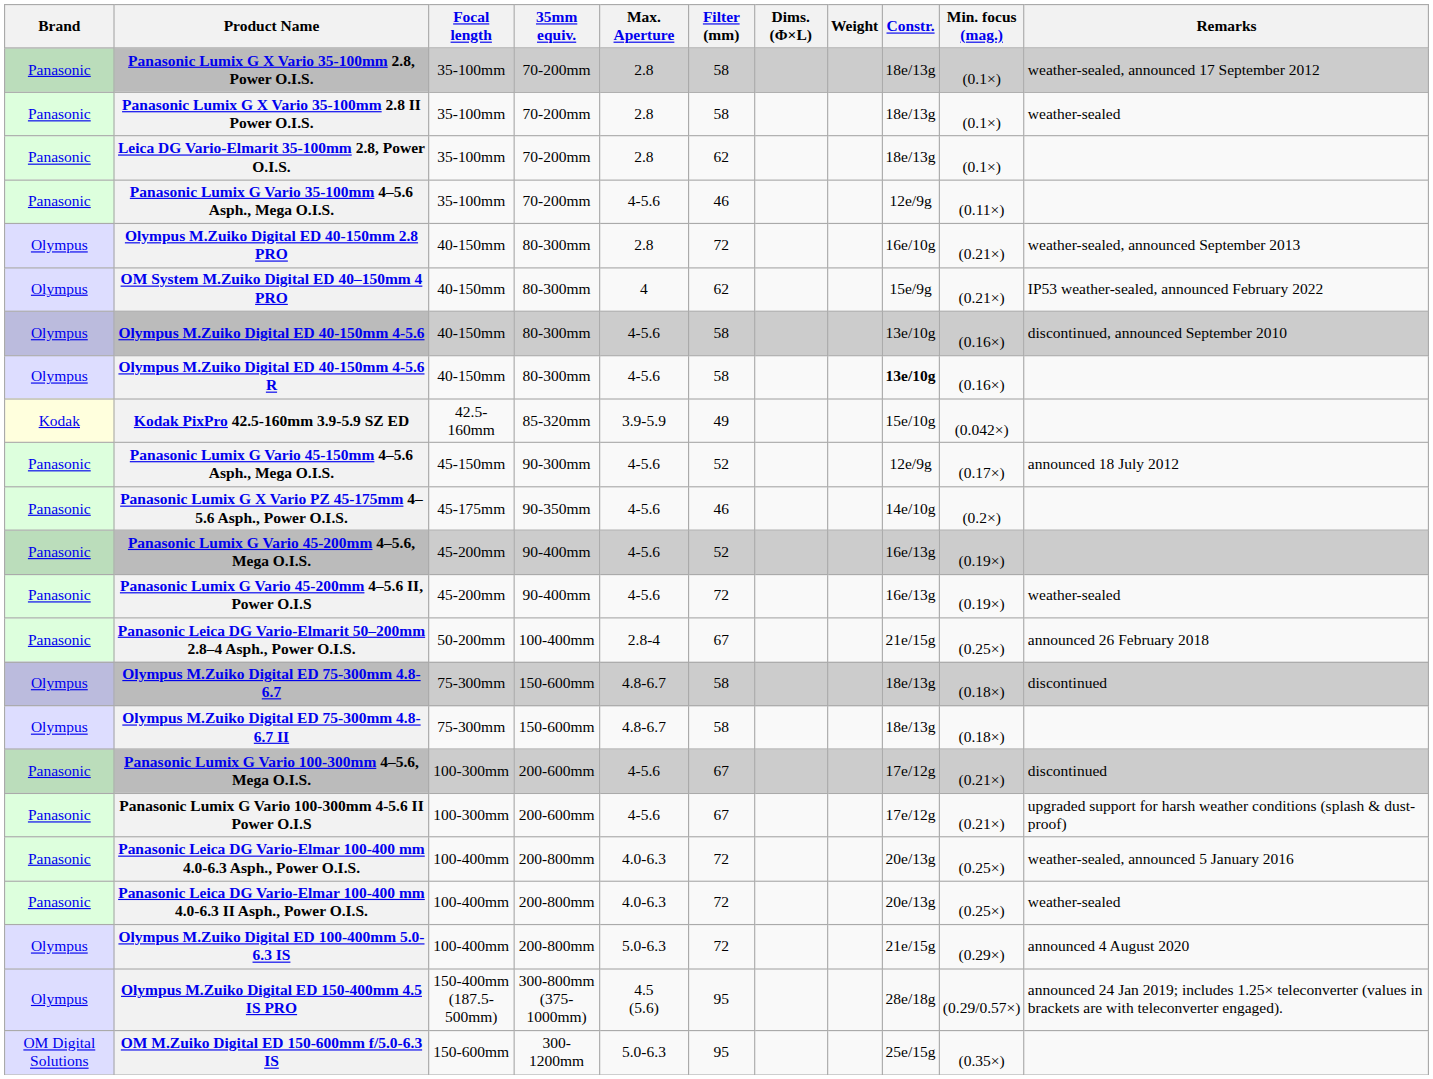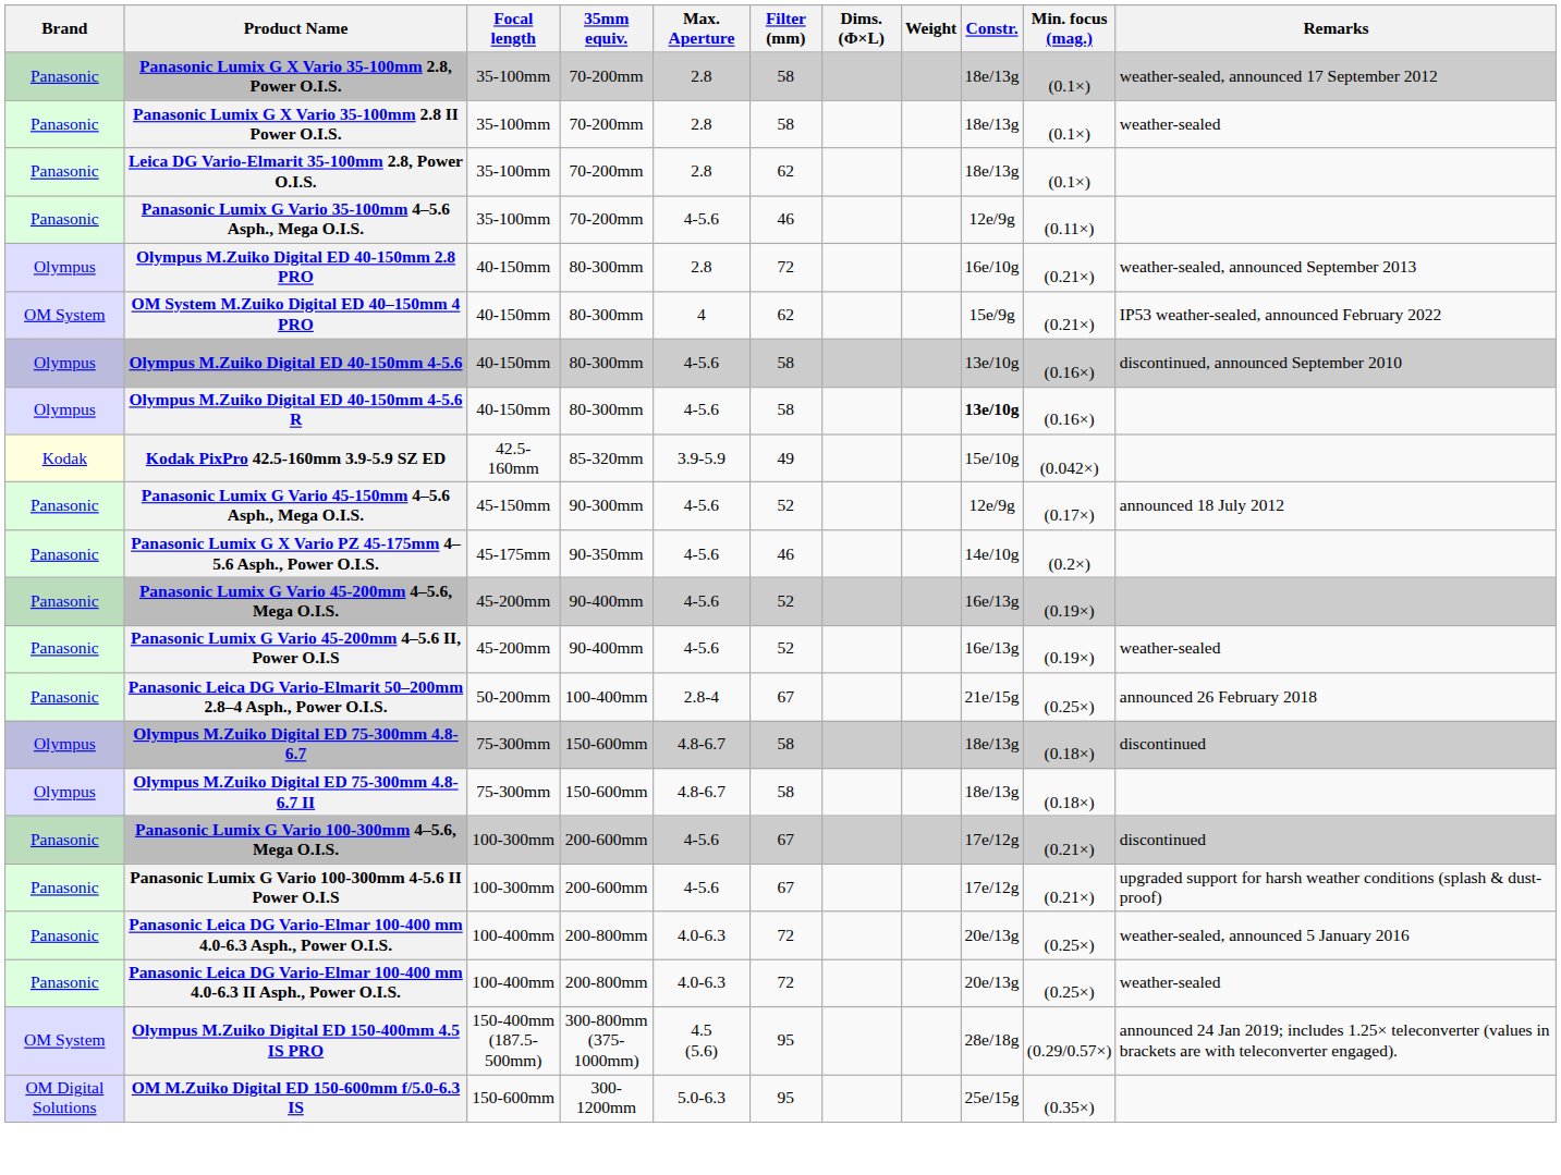 <table class="wikitable sortable" style="font-size:85%;text-align:center;">
 <tr>
 <th>Brand</th>
 <th>Product Name</th>
 <th><a href='#'>Focal length</a></th>
 <th><a href='#'>35mm equiv.</a></th>
 <th>Max. <a href='#'>Aperture</a></th>
 <th><a href='#'>Filter</a> (mm)</th>
 <th>Dims. (Φ×L)</th>
 <th>Weight</th>
 <th><a href='#'>Constr.</a></th>
 <th>Min. focus<br><a href='#'>(mag.)</a></th>
 <th class="unsortable">Remarks</th>
 </tr>
 <tr style="background:#ccc;">
 <td style="background:#bdb;"><a href='#'>Panasonic</a></td>
 <th style="background:#bbb;"><a href='#'>Panasonic Lumix G X Vario 35-100mm</a> 2.8, Power O.I.S.</th>
 <td>35-100mm</td>
 <td>70-200mm</td>
 <td>2.8</td>
 <td>58</td>
 <td></td>
 <td></td>
 <td>18e/13g</td>
 <td><br>(0.1×)</td>
 <td style="text-align:left;">weather-sealed, announced 17 September 2012</td>
 </tr>
 <tr>
 <td style="background:#dfd;"><a href='#'>Panasonic</a></td>
 <th><a href='#'>Panasonic Lumix G X Vario 35-100mm</a> 2.8 II Power O.I.S.</th>
 <td>35-100mm</td>
 <td>70-200mm</td>
 <td>2.8</td>
 <td>58</td>
 <td></td>
 <td></td>
 <td>18e/13g</td>
 <td><br>(0.1×)</td>
 <td style="text-align:left;">weather-sealed</td>
 </tr>
 <tr>
 <td style="background:#dfd;"><a href='#'>Panasonic</a></td>
 <th><a href='#'>Leica DG Vario-Elmarit 35-100mm</a> 2.8, Power O.I.S.</th>
 <td>35-100mm</td>
 <td>70-200mm</td>
 <td>2.8</td>
 <td>62</td>
 <td></td>
 <td></td>
 <td>18e/13g</td>
 <td><br>(0.1×)</td>
 <td style="text-align:left;"></td>
 </tr>
 <tr>
 <td style="background:#dfd;"><a href='#'>Panasonic</a></td>
 <th><a href='#'>Panasonic Lumix G Vario 35-100mm</a> 4–5.6 Asph., Mega O.I.S.</th>
 <td>35-100mm</td>
 <td>70-200mm</td>
 <td>4-5.6</td>
 <td>46</td>
 <td></td>
 <td></td>
 <td>12e/9g</td>
 <td><br>(0.11×)</td>
 <td style="text-align:left;"></td>
 </tr>
 <tr>
 <td style="background:#ddf;"><a href='#'>Olympus</a></td>
 <th><a href='#'>Olympus M.Zuiko Digital ED 40-150mm 2.8 PRO</a></th>
 <td>40-150mm</td>
 <td>80-300mm</td>
 <td>2.8</td>
 <td>72</td>
 <td></td>
 <td></td>
 <td>16e/10g</td>
 <td><br>(0.21×)</td>
 <td style="text-align:left;">weather-sealed, announced September 2013</td>
 </tr>
 <tr>
-<td style="background:#ddf;"><a href='#'>Olympus</a></td>
+<td style="background:#ddf;"><a href='#'>OM System</a></td>
 <th><a href='#'>OM System M.Zuiko Digital ED 40–150mm 4 PRO</a></th>
 <td>40-150mm</td>
 <td>80-300mm</td>
 <td>4</td>
 <td>62</td>
 <td></td>
 <td></td>
 <td>15e/9g</td>
 <td><br>(0.21×)</td>
 <td style="text-align:left;">IP53 weather-sealed, announced February 2022</td>
 </tr>
 <tr style="background: #ccc;">
 <td style="background:#bbd;"><a href='#'>Olympus</a></td>
 <th style="background: #bbb;"><a href='#'>Olympus M.Zuiko Digital ED 40-150mm 4-5.6</a></th>
 <td>40-150mm</td>
 <td>80-300mm</td>
 <td>4-5.6</td>
 <td>58</td>
 <td></td>
 <td></td>
 <td>13e/10g</td>
 <td><br>(0.16×)</td>
 <td style="text-align:left;">discontinued, announced September 2010</td>
 </tr>
 <tr>
 <td style="background:#ddf;"><a href='#'>Olympus</a></td>
 <th><a href='#'>Olympus M.Zuiko Digital ED 40-150mm 4-5.6 R</a></th>
 <td>40-150mm</td>
 <td>80-300mm</td>
 <td>4-5.6</td>
 <td>58</td>
 <td></td>
 <td></td>
 <td><strong>13e/10g</strong></td>
 <td><br>(0.16×)</td>
 <td style="text-align:left;"></td>
 </tr>
 <tr>
 <td style="background:#ffd;"><a href='#'>Kodak</a></td>
 <th><a href='#'>Kodak PixPro</a> 42.5-160mm 3.9-5.9 SZ ED</th>
 <td>42.5-160mm</td>
 <td>85-320mm</td>
 <td>3.9-5.9</td>
 <td>49</td>
 <td></td>
 <td></td>
 <td>15e/10g</td>
 <td><br>(0.042×)</td>
 <td style="text-align:left;"></td>
 </tr>
 <tr>
 <td style="background:#dfd;"><a href='#'>Panasonic</a></td>
 <th><a href='#'>Panasonic Lumix G Vario 45-150mm</a> 4–5.6 Asph., Mega O.I.S.</th>
 <td>45-150mm</td>
 <td>90-300mm</td>
 <td>4-5.6</td>
 <td>52</td>
 <td></td>
 <td></td>
 <td>12e/9g</td>
 <td><br>(0.17×)</td>
 <td style="text-align:left;">announced 18 July 2012</td>
 </tr>
 <tr>
 <td style="background:#dfd;"><a href='#'>Panasonic</a></td>
 <th><a href='#'>Panasonic Lumix G X Vario PZ 45-175mm</a> 4–5.6 Asph., Power O.I.S.</th>
 <td>45-175mm</td>
 <td>90-350mm</td>
 <td>4-5.6</td>
 <td>46</td>
 <td></td>
 <td></td>
 <td>14e/10g</td>
 <td><br>(0.2×)</td>
 <td style="text-align:left;"></td>
 </tr>
 <tr style="background: #ccc;">
 <td style="background:#bdb;"><a href='#'>Panasonic</a></td>
 <th style="background: #bbb;"><a href='#'>Panasonic Lumix G Vario 45-200mm</a> 4–5.6, Mega O.I.S.</th>
 <td>45-200mm</td>
 <td>90-400mm</td>
 <td>4-5.6</td>
 <td>52</td>
 <td></td>
 <td></td>
 <td>16e/13g</td>
 <td><br>(0.19×)</td>
 <td style="text-align:left;"></td>
 </tr>
 <tr>
 <td style="background:#dfd;"><a href='#'>Panasonic</a></td>
 <th><a href='#'>Panasonic Lumix G Vario 45-200mm</a> 4–5.6 II, Power O.I.S</th>
 <td>45-200mm</td>
 <td>90-400mm</td>
 <td>4-5.6</td>
-<td>72</td>
+<td>52</td>
 <td></td>
 <td></td>
 <td>16e/13g</td>
 <td><br>(0.19×)</td>
 <td style="text-align:left;">weather-sealed</td>
 </tr>
 <tr>
 <td style="background:#dfd;"><a href='#'>Panasonic</a></td>
 <th><a href='#'>Panasonic Leica DG Vario-Elmarit 50–200mm</a> 2.8–4 Asph., Power O.I.S.</th>
 <td>50-200mm</td>
 <td>100-400mm</td>
 <td>2.8-4</td>
 <td>67</td>
 <td></td>
 <td></td>
 <td>21e/15g</td>
 <td><br>(0.25×)</td>
 <td style="text-align:left;">announced 26 February 2018</td>
 </tr>
 <tr style="background: #ccc;">
 <td style="background:#bbd;"><a href='#'>Olympus</a></td>
 <th style="background: #bbb;"><a href='#'>Olympus M.Zuiko Digital ED 75-300mm 4.8-6.7</a></th>
 <td>75-300mm</td>
 <td>150-600mm</td>
 <td>4.8-6.7</td>
 <td>58</td>
 <td></td>
 <td></td>
 <td>18e/13g</td>
 <td><br>(0.18×)</td>
 <td style="text-align:left;">discontinued</td>
 </tr>
 <tr>
 <td style="background:#ddf;"><a href='#'>Olympus</a></td>
 <th><a href='#'>Olympus M.Zuiko Digital ED 75-300mm 4.8-6.7 II</a></th>
 <td>75-300mm</td>
 <td>150-600mm</td>
 <td>4.8-6.7</td>
 <td>58</td>
 <td></td>
 <td></td>
 <td>18e/13g</td>
 <td><br>(0.18×)</td>
 <td style="text-align:left;"></td>
 </tr>
 <tr style="background: #ccc;">
 <td style="background:#bdb;"><a href='#'>Panasonic</a></td>
 <th style="background: #bbb;"><a href='#'>Panasonic Lumix G Vario 100-300mm</a> 4–5.6, Mega O.I.S.</th>
 <td>100-300mm</td>
 <td>200-600mm</td>
 <td>4-5.6</td>
 <td>67</td>
 <td></td>
 <td></td>
 <td>17e/12g</td>
 <td><br>(0.21×)</td>
 <td style="text-align:left;">discontinued</td>
 </tr>
 <tr>
 <td style="background:#dfd;"><a href='#'>Panasonic</a></td>
 <th>Panasonic Lumix G Vario 100-300mm 4-5.6 II Power O.I.S</th>
 <td>100-300mm</td>
 <td>200-600mm</td>
 <td>4-5.6</td>
 <td>67</td>
 <td></td>
 <td></td>
 <td>17e/12g</td>
 <td><br>(0.21×)</td>
 <td style="text-align:left;">upgraded support for harsh weather conditions (splash & dust-proof)</td>
 </tr>
 <tr>
 <td style="background:#dfd;"><a href='#'>Panasonic</a></td>
 <th><a href='#'>Panasonic Leica DG Vario-Elmar 100-400 mm</a> 4.0-6.3 Asph., Power O.I.S.</th>
 <td>100-400mm</td>
 <td>200-800mm</td>
 <td>4.0-6.3</td>
 <td>72</td>
 <td></td>
 <td></td>
 <td>20e/13g</td>
 <td><br>(0.25×)</td>
 <td style="text-align:left;">weather-sealed, announced 5 January 2016</td>
 </tr>
 <tr>
 <td style="background:#dfd;"><a href='#'>Panasonic</a></td>
 <th><a href='#'>Panasonic Leica DG Vario-Elmar 100-400 mm</a> 4.0-6.3 II Asph., Power O.I.S.</th>
 <td>100-400mm</td>
 <td>200-800mm</td>
 <td>4.0-6.3</td>
 <td>72</td>
 <td></td>
 <td></td>
 <td>20e/13g</td>
 <td><br>(0.25×)</td>
 <td style="text-align:left;">weather-sealed</td>
 </tr>
 <tr>
-<td style="background:#ddf;"><a href='#'>Olympus</a></td>
-<th><a href='#'>Olympus M.Zuiko Digital ED 100-400mm 5.0-6.3 IS</a></th>
-<td>100-400mm</td>
-<td>200-800mm</td>
-<td>5.0-6.3</td>
-<td>72</td>
-<td></td>
-<td></td>
-<td>21e/15g</td>
-<td><br>(0.29×)</td>
-<td style="text-align:left;">announced 4 August 2020</td>
-</tr>
-<tr>
-<td style="background:#ddf;"><a href='#'>Olympus</a></td>
+<td style="background:#ddf;"><a href='#'>OM System</a></td>
 <th><a href='#'>Olympus M.Zuiko Digital ED 150-400mm 4.5 IS PRO</a></th>
 <td>150-400mm<br>(187.5-500mm)</td>
 <td>300-800mm<br>(375-1000mm)</td>
 <td>4.5<br>(5.6)</td>
 <td>95</td>
 <td></td>
 <td></td>
 <td>28e/18g</td>
 <td><br>(0.29/0.57×)</td>
 <td style="text-align:left;">announced 24 Jan 2019; includes 1.25× teleconverter (values in brackets are with teleconverter engaged).</td>
 </tr>
 <tr>
 <td style="background:#ddf;"><a href='#'>OM Digital Solutions</a></td>
 <th><a href='#'>OM M.Zuiko Digital ED 150-600mm f/5.0-6.3 IS</a></th>
 <td>150-600mm</td>
 <td>300-1200mm</td>
 <td>5.0-6.3</td>
 <td>95</td>
 <td></td>
 <td></td>
 <td>25e/15g</td>
 <td><br>(0.35×)</td>
 <td style="text-align:left;"></td>
 </tr>
 </table>
